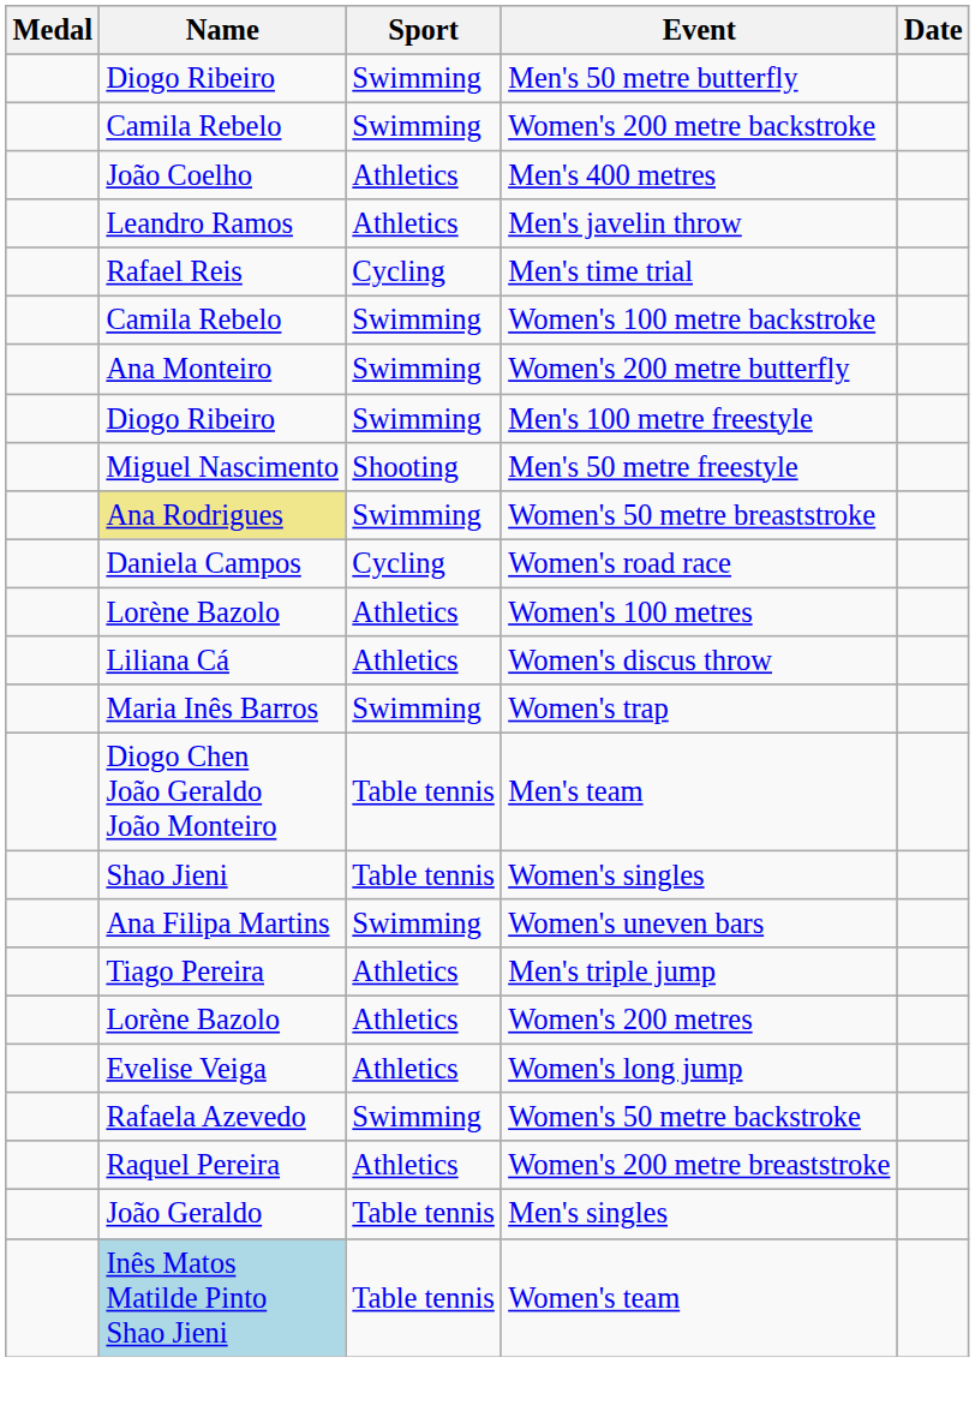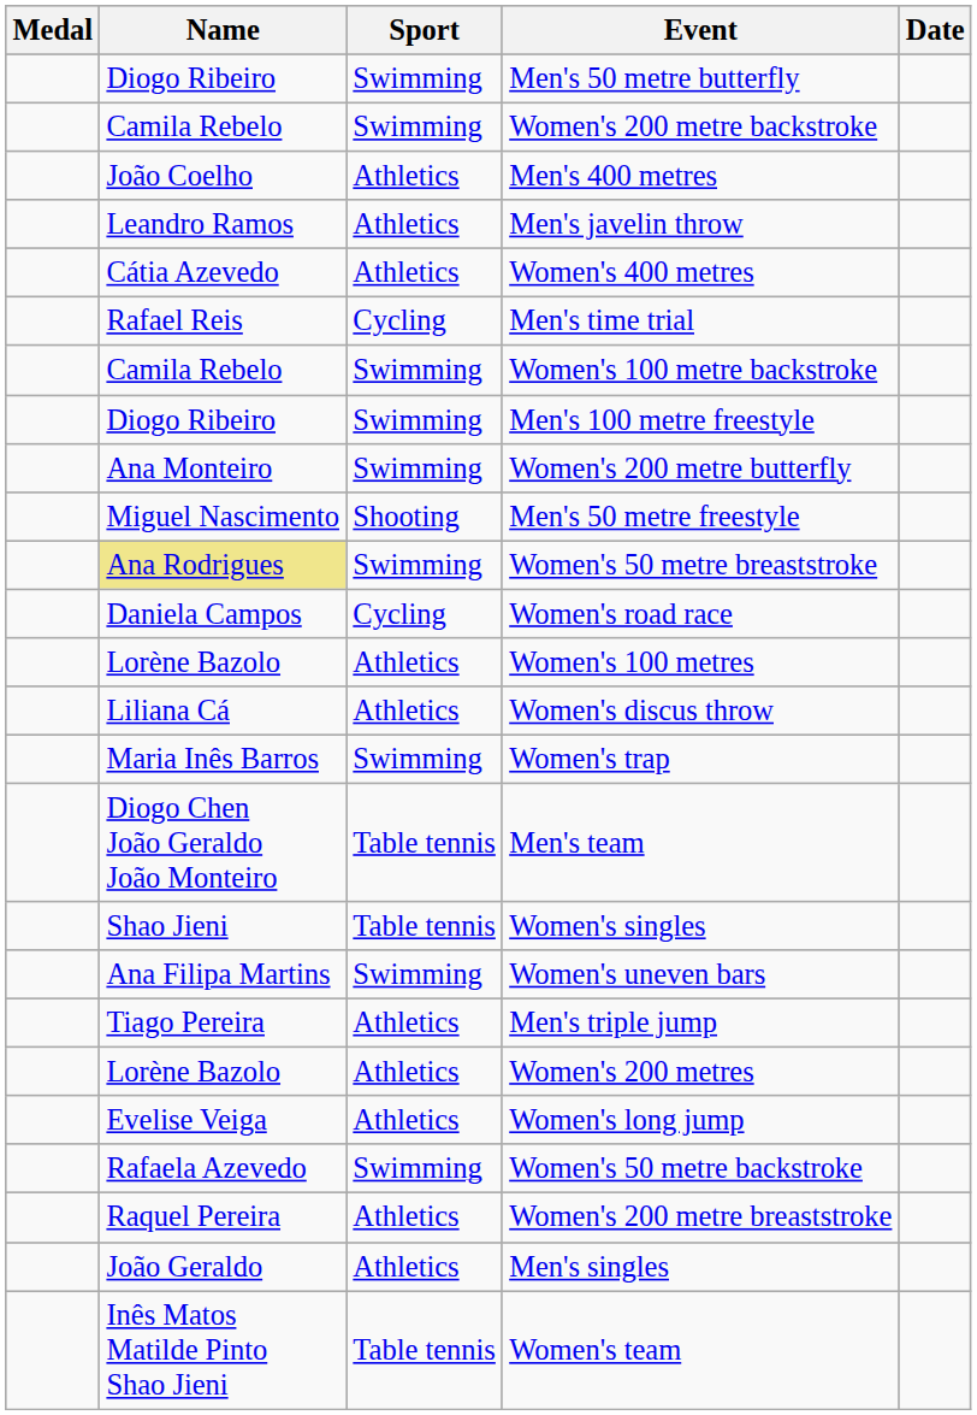 <table class="wikitable sortable" style="font-size: 95%;">
 <tr>
 <th>Medal</th>
 <th>Name</th>
 <th>Sport</th>
 <th>Event</th>
 <th>Date</th>
 </tr>
 <tr>
 <td></td>
 <td><a href='#'>Diogo Ribeiro</a></td>
 <td><a href='#'>Swimming</a></td>
 <td><a href='#'>Men's 50 metre butterfly</a></td>
 <td></td>
 </tr>
 <tr>
 <td></td>
 <td><a href='#'>Camila Rebelo</a></td>
 <td><a href='#'>Swimming</a></td>
 <td><a href='#'>Women's 200 metre backstroke</a></td>
 <td></td>
 </tr>
 <tr>
 <td></td>
 <td><a href='#'>João Coelho</a></td>
 <td><a href='#'>Athletics</a></td>
 <td><a href='#'>Men's 400 metres</a></td>
 <td></td>
 </tr>
 <tr>
 <td></td>
 <td><a href='#'>Leandro Ramos</a></td>
 <td><a href='#'>Athletics</a></td>
 <td><a href='#'>Men's javelin throw</a></td>
 <td></td>
 </tr>
 <tr>
 <td></td>
+<td><a href='#'>Cátia Azevedo</a></td>
+<td><a href='#'>Athletics</a></td>
+<td><a href='#'>Women's 400 metres</a></td>
+<td></td>
+</tr>
+<tr>
+<td></td>
 <td><a href='#'>Rafael Reis</a></td>
 <td><a href='#'>Cycling</a></td>
 <td><a href='#'>Men's time trial</a></td>
 <td></td>
 </tr>
 <tr>
 <td></td>
 <td><a href='#'>Camila Rebelo</a></td>
 <td><a href='#'>Swimming</a></td>
 <td><a href='#'>Women's 100 metre backstroke</a></td>
 <td></td>
 </tr>
 <tr>
 <td></td>
-<td><a href='#'>Ana Monteiro</a></td>
+<td><a href='#'>Diogo Ribeiro</a></td>
 <td><a href='#'>Swimming</a></td>
-<td><a href='#'>Women's 200 metre butterfly</a></td>
+<td><a href='#'>Men's 100 metre freestyle</a></td>
 <td></td>
 </tr>
 <tr>
 <td></td>
-<td><a href='#'>Diogo Ribeiro</a></td>
+<td><a href='#'>Ana Monteiro</a></td>
 <td><a href='#'>Swimming</a></td>
-<td><a href='#'>Men's 100 metre freestyle</a></td>
+<td><a href='#'>Women's 200 metre butterfly</a></td>
 <td></td>
 </tr>
 <tr>
 <td></td>
 <td><a href='#'>Miguel Nascimento</a></td>
 <td><a href='#'>Shooting</a></td>
 <td><a href='#'>Men's 50 metre freestyle</a></td>
 <td></td>
 </tr>
 <tr>
 <td></td>
 <td style="background: khaki;"><a href='#'>Ana Rodrigues</a></td>
 <td><a href='#'>Swimming</a></td>
 <td><a href='#'>Women's 50 metre breaststroke</a></td>
 <td></td>
 </tr>
 <tr>
 <td></td>
 <td><a href='#'>Daniela Campos</a></td>
 <td><a href='#'>Cycling</a></td>
 <td><a href='#'>Women's road race</a></td>
 <td></td>
 </tr>
 <tr>
 <td></td>
 <td><a href='#'>Lorène Bazolo</a></td>
 <td><a href='#'>Athletics</a></td>
 <td><a href='#'>Women's 100 metres</a></td>
 <td></td>
 </tr>
 <tr>
 <td></td>
 <td><a href='#'>Liliana Cá</a></td>
 <td><a href='#'>Athletics</a></td>
 <td><a href='#'>Women's discus throw</a></td>
 <td></td>
 </tr>
 <tr>
 <td></td>
 <td><a href='#'>Maria Inês Barros</a></td>
 <td><a href='#'>Swimming</a></td>
 <td><a href='#'>Women's trap</a></td>
 <td></td>
 </tr>
 <tr>
 <td></td>
 <td><a href='#'>Diogo Chen</a><br><a href='#'>João Geraldo</a><br><a href='#'>João Monteiro</a></td>
 <td><a href='#'>Table tennis</a></td>
 <td><a href='#'>Men's team</a></td>
 <td></td>
 </tr>
 <tr>
 <td></td>
 <td><a href='#'>Shao Jieni</a></td>
 <td><a href='#'>Table tennis</a></td>
 <td><a href='#'>Women's singles</a></td>
 <td></td>
 </tr>
 <tr>
 <td></td>
 <td><a href='#'>Ana Filipa Martins</a></td>
 <td><a href='#'>Swimming</a></td>
 <td><a href='#'>Women's uneven bars</a></td>
 <td></td>
 </tr>
 <tr>
 <td></td>
 <td><a href='#'>Tiago Pereira</a></td>
 <td><a href='#'>Athletics</a></td>
 <td><a href='#'>Men's triple jump</a></td>
 <td></td>
 </tr>
 <tr>
 <td></td>
 <td><a href='#'>Lorène Bazolo</a></td>
 <td><a href='#'>Athletics</a></td>
 <td><a href='#'>Women's 200 metres</a></td>
 <td></td>
 </tr>
 <tr>
 <td></td>
 <td><a href='#'>Evelise Veiga</a></td>
 <td><a href='#'>Athletics</a></td>
 <td><a href='#'>Women's long jump</a></td>
 <td></td>
 </tr>
 <tr>
 <td></td>
 <td><a href='#'>Rafaela Azevedo</a></td>
 <td><a href='#'>Swimming</a></td>
 <td><a href='#'>Women's 50 metre backstroke</a></td>
 <td></td>
 </tr>
 <tr>
 <td></td>
 <td><a href='#'>Raquel Pereira</a></td>
 <td><a href='#'>Athletics</a></td>
 <td><a href='#'>Women's 200 metre breaststroke</a></td>
 <td></td>
 </tr>
 <tr>
 <td></td>
 <td><a href='#'>João Geraldo</a></td>
-<td><a href='#'>Table tennis</a></td>
+<td><a href='#'>Athletics</a></td>
 <td><a href='#'>Men's singles</a></td>
 <td></td>
 </tr>
 <tr>
 <td></td>
-<td style="background: lightblue;"><a href='#'>Inês Matos</a><br><a href='#'>Matilde Pinto</a><br><a href='#'>Shao Jieni</a></td>
+<td><a href='#'>Inês Matos</a><br><a href='#'>Matilde Pinto</a><br><a href='#'>Shao Jieni</a></td>
 <td><a href='#'>Table tennis</a></td>
 <td><a href='#'>Women's team</a></td>
 <td></td>
 </tr>
 </table>
